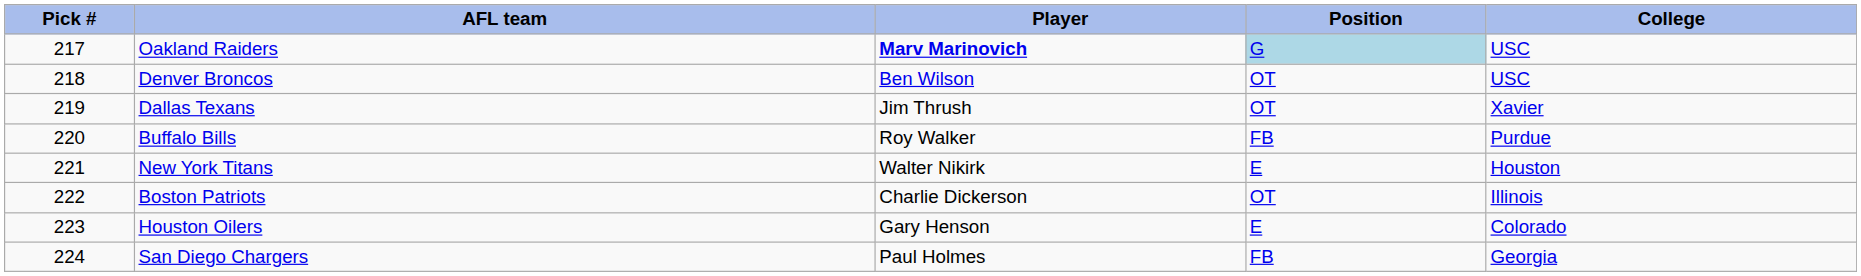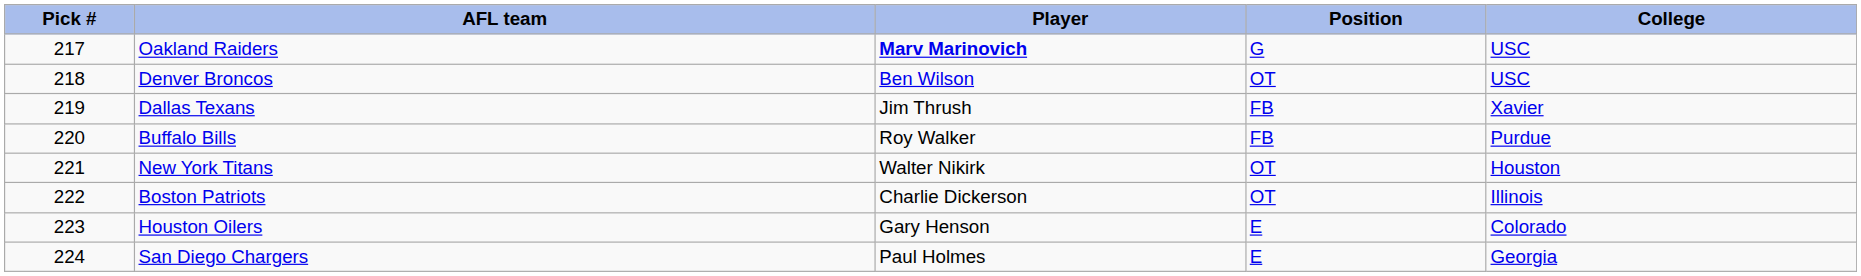 <table class="wikitable sortable sortable" style="width: 100%">
 <tr>
 <th style="background:#A8BDEC;" width=7%>Pick #</th>
 <th width=40% style="background:#A8BDEC;">AFL team</th>
 <th width=20% style="background:#A8BDEC;">Player</th>
 <th width=13% style="background:#A8BDEC;">Position</th>
 <th style="background:#A8BDEC;">College</th>
 </tr>
 <tr>
 <td align="center">217</td>
 <td><a href='#'>Oakland Raiders</a></td>
 <td><strong><a href='#'>Marv Marinovich</a></strong></td>
-<td style="background: lightblue;"><a href='#'>G</a></td>
+<td><a href='#'>G</a></td>
 <td><a href='#'>USC</a></td>
 </tr>
 <tr>
 <td align="center">218</td>
 <td><a href='#'>Denver Broncos</a></td>
 <td><a href='#'>Ben Wilson</a></td>
 <td><a href='#'>OT</a></td>
 <td><a href='#'>USC</a></td>
 </tr>
 <tr>
 <td align="center">219</td>
 <td><a href='#'>Dallas Texans</a></td>
 <td>Jim Thrush</td>
-<td><a href='#'>OT</a></td>
+<td><a href='#'>FB</a></td>
 <td><a href='#'>Xavier</a></td>
 </tr>
 <tr>
 <td align="center">220</td>
 <td><a href='#'>Buffalo Bills</a></td>
 <td>Roy Walker</td>
 <td><a href='#'>FB</a></td>
 <td><a href='#'>Purdue</a></td>
 </tr>
 <tr>
 <td align="center">221</td>
 <td><a href='#'>New York Titans</a></td>
 <td>Walter Nikirk</td>
-<td><a href='#'>E</a></td>
+<td><a href='#'>OT</a></td>
 <td><a href='#'>Houston</a></td>
 </tr>
 <tr>
 <td align="center">222</td>
 <td><a href='#'>Boston Patriots</a></td>
 <td>Charlie Dickerson</td>
 <td><a href='#'>OT</a></td>
 <td><a href='#'>Illinois</a></td>
 </tr>
 <tr>
 <td align="center">223</td>
 <td><a href='#'>Houston Oilers</a></td>
 <td>Gary Henson</td>
 <td><a href='#'>E</a></td>
 <td><a href='#'>Colorado</a></td>
 </tr>
 <tr>
 <td align="center">224</td>
 <td><a href='#'>San Diego Chargers</a></td>
 <td>Paul Holmes</td>
-<td><a href='#'>FB</a></td>
+<td><a href='#'>E</a></td>
 <td><a href='#'>Georgia</a></td>
 </tr>
 </table>
